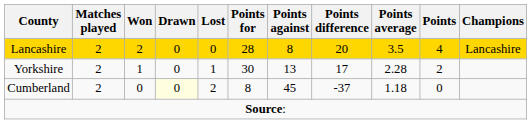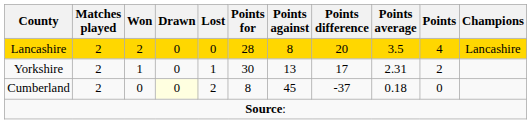 <table class="wikitable plainrowheaders" style="text-align: center; width: 60%">
 <tr>
 <th scope="col" style="width: 5%;">County</th>
 <th scope="col" style="width: 5%;">Matches played</th>
 <th scope="col" style="width: 5%;">Won</th>
 <th scope="col" style="width: 5%;">Drawn</th>
 <th scope="col" style="width: 5%;">Lost</th>
 <th scope="col" style="width: 5%;">Points for</th>
 <th scope="col" style="width: 5%;">Points against</th>
 <th scope="col" style="width: 5%;">Points difference</th>
 <th scope="col" style="width: 5%;">Points average</th>
 <th scope="col" style="width: 5%;">Points</th>
 <th scope="col" style="width: 15%;">Champions</th>
 </tr>
 <tr style="background: gold;">
 <td>Lancashire</td>
 <td>2</td>
 <td>2</td>
 <td>0</td>
 <td>0</td>
 <td>28</td>
 <td>8</td>
 <td>20</td>
 <td>3.5</td>
 <td>4</td>
 <td>Lancashire</td>
 </tr>
 <tr>
 <td>Yorkshire</td>
 <td>2</td>
 <td>1</td>
 <td>0</td>
 <td>1</td>
 <td>30</td>
 <td>13</td>
 <td>17</td>
-<td>2.28</td>
+<td>2.31</td>
 <td>2</td>
 <td></td>
 </tr>
 <tr>
 <td>Cumberland</td>
 <td>2</td>
 <td>0</td>
 <td style="background: lightyellow;">0</td>
 <td>2</td>
 <td>8</td>
 <td>45</td>
 <td>-37</td>
-<td>1.18</td>
+<td>0.18</td>
 <td>0</td>
 <td></td>
 </tr>
 <tr>
 <td colspan="11"><strong>Source</strong>:</td>
 </tr>
 </table>
